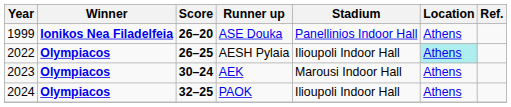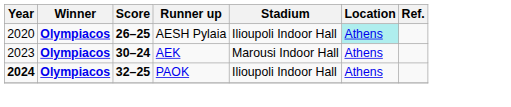 <table class=wikitable>
 <tr>
 <th>Year</th>
 <th>Winner</th>
 <th>Score</th>
 <th>Runner up</th>
 <th>Stadium</th>
 <th>Location</th>
 <th>Ref.</th>
 </tr>
 <tr>
-<td>1999</td>
-<td><strong><a href='#'>Ionikos Nea Filadelfeia</a></strong></td>
-<td style="text-align:center"><strong>26–20</strong></td>
-<td><a href='#'>ASE Douka</a></td>
-<td><a href='#'>Panellinios Indoor Hall</a></td>
-<td><a href='#'>Athens</a></td>
-<td></td>
-</tr>
-<tr>
-<td>2022</td>
+<td>2020</td>
 <td><strong><a href='#'>Olympiacos</a></strong></td>
 <td style="text-align:center"><strong>26–25</strong></td>
 <td>AESH Pylaia</td>
 <td>Ilioupoli Indoor Hall</td>
 <td style="background: paleturquoise;"><a href='#'>Athens</a></td>
 <td></td>
 </tr>
 <tr>
 <td>2023</td>
 <td><strong><a href='#'>Olympiacos</a></strong></td>
 <td style="text-align:center"><strong>30–24</strong></td>
 <td><a href='#'>AEK</a></td>
 <td>Marousi Indoor Hall</td>
 <td><a href='#'>Athens</a></td>
 <td></td>
 </tr>
 <tr>
-<td>2024</td>
+<td><strong>2024</strong></td>
 <td><strong><a href='#'>Olympiacos</a></strong></td>
 <td style="text-align:center"><strong>32–25</strong></td>
 <td><a href='#'>PAOK</a></td>
 <td>Ilioupoli Indoor Hall</td>
 <td><a href='#'>Athens</a></td>
 <td></td>
 </tr>
 <tr>
 </tr>
 </table>
